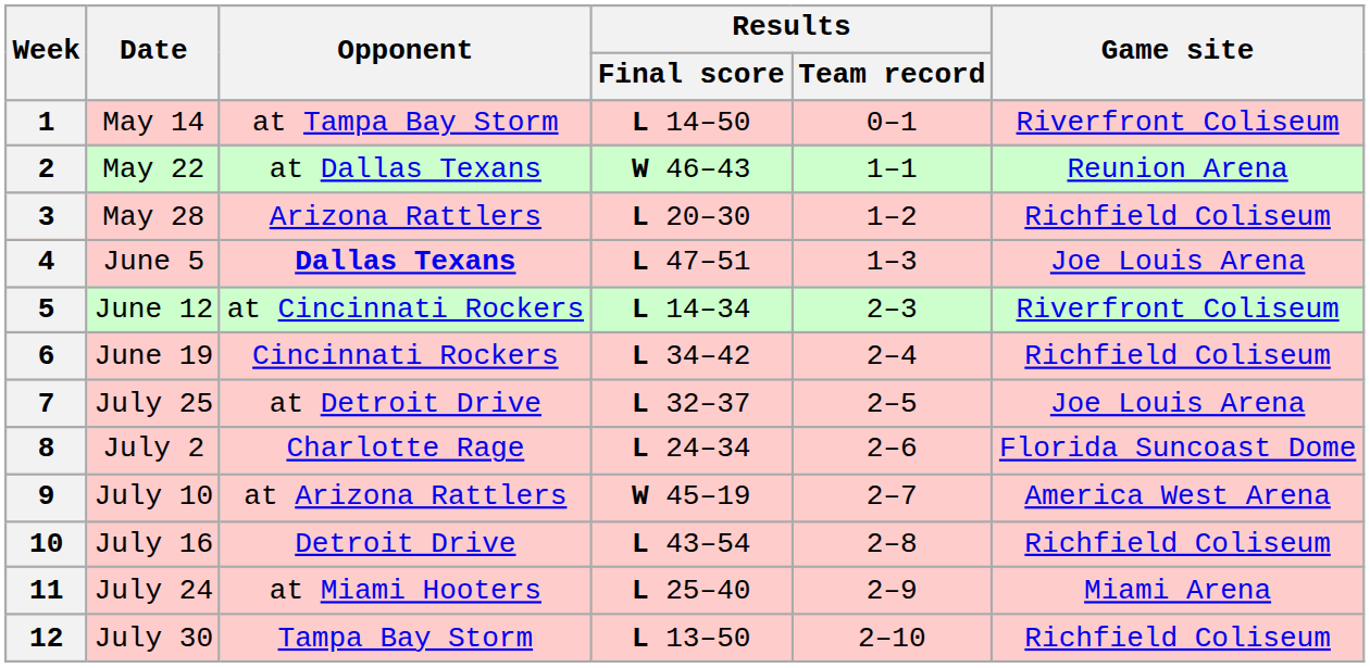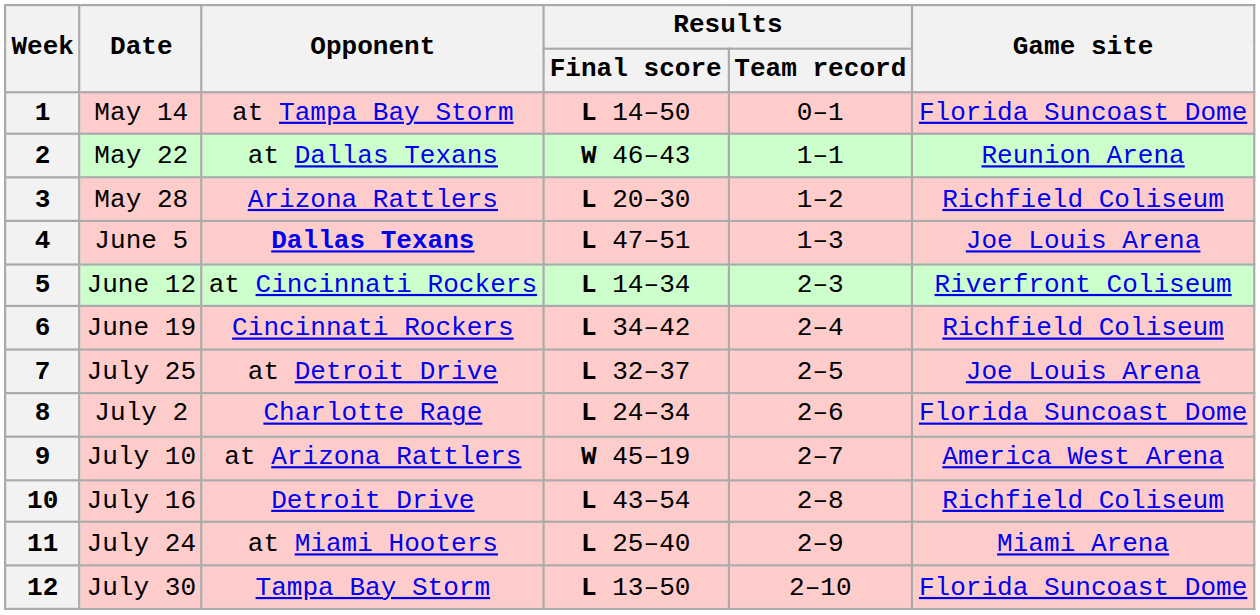 <table class="wikitable" style="font-size: 92%;" "align=center">
 <tr>
 <th rowspan="2">Week</th>
 <th rowspan="2">Date</th>
 <th rowspan="2">Opponent</th>
 <th colspan="2">Results</th>
 <th rowspan="2">Game site</th>
 </tr>
 <tr>
 <th>Final score</th>
 <th>Team record</th>
 </tr>
 <tr style="background:#fcc">
 <th>1</th>
 <td style="text-align:center;">May 14</td>
 <td style="text-align:center;">at <a href='#'>Tampa Bay Storm</a></td>
 <td style="text-align:center;"><strong>L</strong> 14–50</td>
 <td style="text-align:center;">0–1</td>
-<td style="text-align:center;"><a href='#'>Riverfront Coliseum</a></td>
+<td style="text-align:center;"><a href='#'>Florida Suncoast Dome</a></td>
 </tr>
 <tr style="background:#cfc">
 <th>2</th>
 <td style="text-align:center;">May 22</td>
 <td style="text-align:center;">at <a href='#'>Dallas Texans</a></td>
 <td style="text-align:center;"><strong>W</strong> 46–43</td>
 <td style="text-align:center;">1–1</td>
 <td style="text-align:center;"><a href='#'>Reunion Arena</a></td>
 </tr>
 <tr style="background:#fcc">
 <th>3</th>
 <td style="text-align:center;">May 28</td>
 <td style="text-align:center;"><a href='#'>Arizona Rattlers</a></td>
 <td style="text-align:center;"><strong>L</strong> 20–30</td>
 <td style="text-align:center;">1–2</td>
 <td style="text-align:center;"><a href='#'>Richfield Coliseum</a></td>
 </tr>
 <tr style="background:#fcc">
 <th>4</th>
 <td style="text-align:center;">June 5</td>
 <td style="text-align:center;"><strong><a href='#'>Dallas Texans</a></strong></td>
 <td style="text-align:center;"><strong>L</strong> 47–51</td>
 <td style="text-align:center;">1–3</td>
 <td style="text-align:center;"><a href='#'>Joe Louis Arena</a></td>
 </tr>
 <tr style="background:#cfc">
 <th>5</th>
 <td style="text-align:center;">June 12</td>
 <td style="text-align:center;">at <a href='#'>Cincinnati Rockers</a></td>
 <td style="text-align:center;"><strong>L</strong> 14–34</td>
 <td style="text-align:center;">2–3</td>
 <td style="text-align:center;"><a href='#'>Riverfront Coliseum</a></td>
 </tr>
 <tr style="background:#fcc">
 <th>6</th>
 <td style="text-align:center;">June 19</td>
 <td style="text-align:center;"><a href='#'>Cincinnati Rockers</a></td>
 <td style="text-align:center;"><strong>L</strong> 34–42</td>
 <td style="text-align:center;">2–4</td>
 <td style="text-align:center;"><a href='#'>Richfield Coliseum</a></td>
 </tr>
 <tr style="background:#fcc">
 <th>7</th>
 <td style="text-align:center;">July 25</td>
 <td style="text-align:center;">at <a href='#'>Detroit Drive</a></td>
 <td style="text-align:center;"><strong>L</strong> 32–37</td>
 <td style="text-align:center;">2–5</td>
 <td style="text-align:center;"><a href='#'>Joe Louis Arena</a></td>
 </tr>
 <tr style="background:#fcc">
 <th>8</th>
 <td style="text-align:center;">July 2</td>
 <td style="text-align:center;"><a href='#'>Charlotte Rage</a></td>
 <td style="text-align:center;"><strong>L</strong> 24–34</td>
 <td style="text-align:center;">2–6</td>
 <td style="text-align:center;"><a href='#'>Florida Suncoast Dome</a></td>
 </tr>
 <tr style="background:#fcc">
 <th>9</th>
 <td style="text-align:center;">July 10</td>
 <td style="text-align:center;">at <a href='#'>Arizona Rattlers</a></td>
 <td style="text-align:center;"><strong>W</strong> 45–19</td>
 <td style="text-align:center;">2–7</td>
 <td style="text-align:center;"><a href='#'>America West Arena</a></td>
 </tr>
 <tr style="background:#fcc">
 <th>10</th>
 <td style="text-align:center;">July 16</td>
 <td style="text-align:center;"><a href='#'>Detroit Drive</a></td>
 <td style="text-align:center;"><strong>L</strong> 43–54</td>
 <td style="text-align:center;">2–8</td>
 <td style="text-align:center;"><a href='#'>Richfield Coliseum</a></td>
 </tr>
 <tr style="background:#fcc">
 <th>11</th>
 <td style="text-align:center;">July 24</td>
 <td style="text-align:center;">at <a href='#'>Miami Hooters</a></td>
 <td style="text-align:center;"><strong>L</strong> 25–40</td>
 <td style="text-align:center;">2–9</td>
 <td style="text-align:center;"><a href='#'>Miami Arena</a></td>
 </tr>
 <tr style="background:#fcc">
 <th>12</th>
 <td style="text-align:center;">July 30</td>
 <td style="text-align:center;"><a href='#'>Tampa Bay Storm</a></td>
 <td style="text-align:center;"><strong>L</strong> 13–50</td>
 <td style="text-align:center;">2–10</td>
-<td style="text-align:center;"><a href='#'>Richfield Coliseum</a></td>
+<td style="text-align:center;"><a href='#'>Florida Suncoast Dome</a></td>
 </tr>
 </table>
